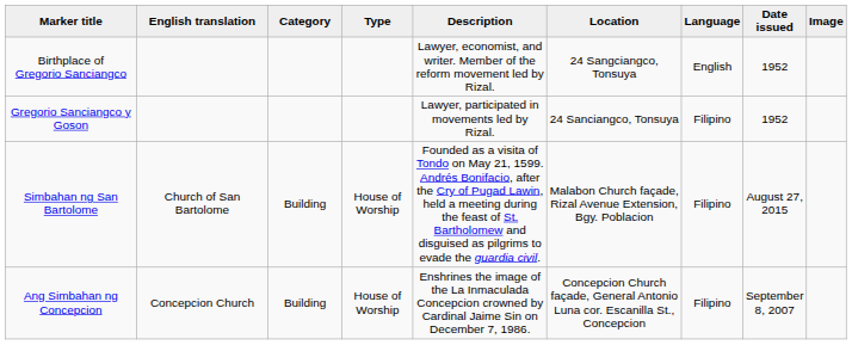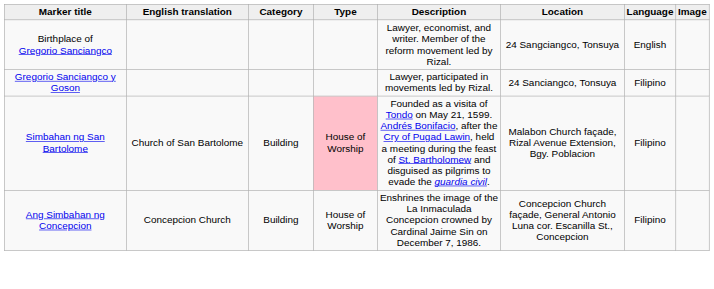 <table class="wikitable" style="width:90%; text-align:center;">
 <tr>
 <th style="width:20%; background:#efefef;">Marker title</th>
 <th style="width:20%; background:#efefef;">English translation</th>
 <th style="width:10%; background:#efefef;">Category</th>
 <th style="width:10%; background:#efefef;">Type</th>
 <th style="width:20%; background:#efefef;">Description</th>
 <th style="width:20%; background:#efefef;">Location</th>
 <th style="width:10%; background:#efefef;">Language</th>
-<th style="width:10%; background:#efefef;">Date issued</th>
 <th style="width:10%; background:#efefef;">Image</th>
 </tr>
 <tr>
 <td>Birthplace of <br><a href='#'>Gregorio Sanciangco</a></td>
 <td></td>
 <td></td>
 <td></td>
 <td>Lawyer, economist, and writer. Member of the reform movement led by Rizal.</td>
 <td>24 Sangciangco, Tonsuya</td>
 <td>English</td>
-<td>1952</td>
 <td><br></td>
 </tr>
 <tr>
 <td><a href='#'>Gregorio Sanciangco y Goson</a></td>
 <td></td>
 <td></td>
 <td></td>
 <td>Lawyer, participated in movements led by Rizal.</td>
 <td>24 Sanciangco, Tonsuya</td>
 <td>Filipino</td>
-<td>1952</td>
 <td></td>
 </tr>
 <tr>
 <td><a href='#'>Simbahan ng San Bartolome</a></td>
 <td>Church of San Bartolome</td>
 <td>Building</td>
-<td>House of Worship</td>
+<td style="background: pink;">House of Worship</td>
 <td>Founded as a visita of <a href='#'>Tondo</a> on May 21, 1599. <a href='#'>Andrés Bonifacio</a>, after the <a href='#'>Cry of Pugad Lawin</a>, held a meeting during the feast of <a href='#'>St. Bartholomew</a> and disguised as pilgrims to evade the <a href='#'><em>guardia civil</em></a>.</td>
 <td>Malabon Church façade, Rizal Avenue Extension, Bgy. Poblacion</td>
 <td>Filipino</td>
-<td>August 27, 2015</td>
 <td></td>
 </tr>
 <tr>
 <td><a href='#'>Ang Simbahan ng Concepcion</a></td>
 <td>Concepcion Church</td>
 <td>Building</td>
 <td>House of Worship</td>
 <td>Enshrines the image of the La Inmaculada Concepcion crowned by Cardinal Jaime Sin on December 7, 1986.</td>
 <td>Concepcion Church façade, General Antonio Luna cor. Escanilla St., Concepcion</td>
 <td>Filipino</td>
-<td>September 8, 2007</td>
 <td></td>
 </tr>
 </table>
